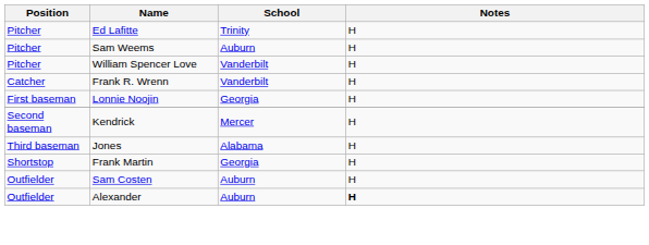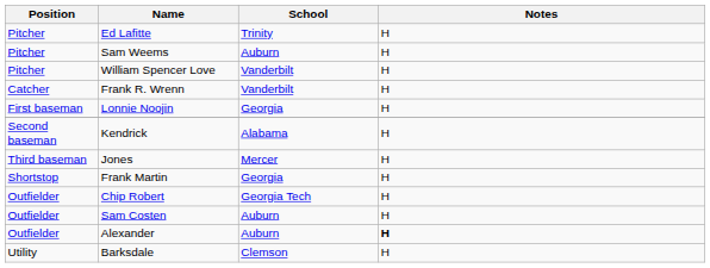 <table class="wikitable sortable" style="width:75%;">
 <tr>
 <th width=10%>Position</th>
 <th width=15%>Name</th>
 <th width=15%>School</th>
 <th width=35% class="unsortable">Notes</th>
 </tr>
 <tr>
 <td><a href='#'>Pitcher</a></td>
 <td><a href='#'>Ed Lafitte</a></td>
 <td><a href='#'>Trinity</a></td>
 <td>H</td>
 </tr>
 <tr>
 <td><a href='#'>Pitcher</a></td>
 <td>Sam Weems</td>
 <td><a href='#'>Auburn</a></td>
 <td>H</td>
 </tr>
 <tr>
 <td><a href='#'>Pitcher</a></td>
 <td>William Spencer Love</td>
 <td><a href='#'>Vanderbilt</a></td>
 <td>H</td>
 </tr>
 <tr>
 <td><a href='#'>Catcher</a></td>
 <td>Frank R. Wrenn</td>
 <td><a href='#'>Vanderbilt</a></td>
 <td>H</td>
 </tr>
 <tr>
 <td><a href='#'>First baseman</a></td>
 <td><a href='#'>Lonnie Noojin</a></td>
 <td><a href='#'>Georgia</a></td>
 <td>H</td>
 </tr>
 <tr>
 </tr>
 <tr>
 <td><a href='#'>Second baseman</a></td>
 <td>Kendrick</td>
-<td><a href='#'>Mercer</a></td>
+<td><a href='#'>Alabama</a></td>
 <td>H</td>
 </tr>
 <tr>
 <td><a href='#'>Third baseman</a></td>
 <td>Jones</td>
-<td><a href='#'>Alabama</a></td>
+<td><a href='#'>Mercer</a></td>
 <td>H</td>
 </tr>
 <tr>
 <td><a href='#'>Shortstop</a></td>
 <td>Frank Martin</td>
 <td><a href='#'>Georgia</a></td>
+<td>H</td>
+</tr>
+<tr>
+<td><a href='#'>Outfielder</a></td>
+<td><a href='#'>Chip Robert</a></td>
+<td><a href='#'>Georgia Tech</a></td>
 <td>H</td>
 </tr>
 <tr>
 <td><a href='#'>Outfielder</a></td>
 <td><a href='#'>Sam Costen</a></td>
 <td><a href='#'>Auburn</a></td>
 <td>H</td>
 </tr>
 <tr>
 <td><a href='#'>Outfielder</a></td>
 <td>Alexander</td>
 <td><a href='#'>Auburn</a></td>
 <td><strong>H</strong></td>
 </tr>
+<tr>
+<td>Utility</td>
+<td>Barksdale</td>
+<td><a href='#'>Clemson</a></td>
+<td>H</td>
+</tr>
 </table>
